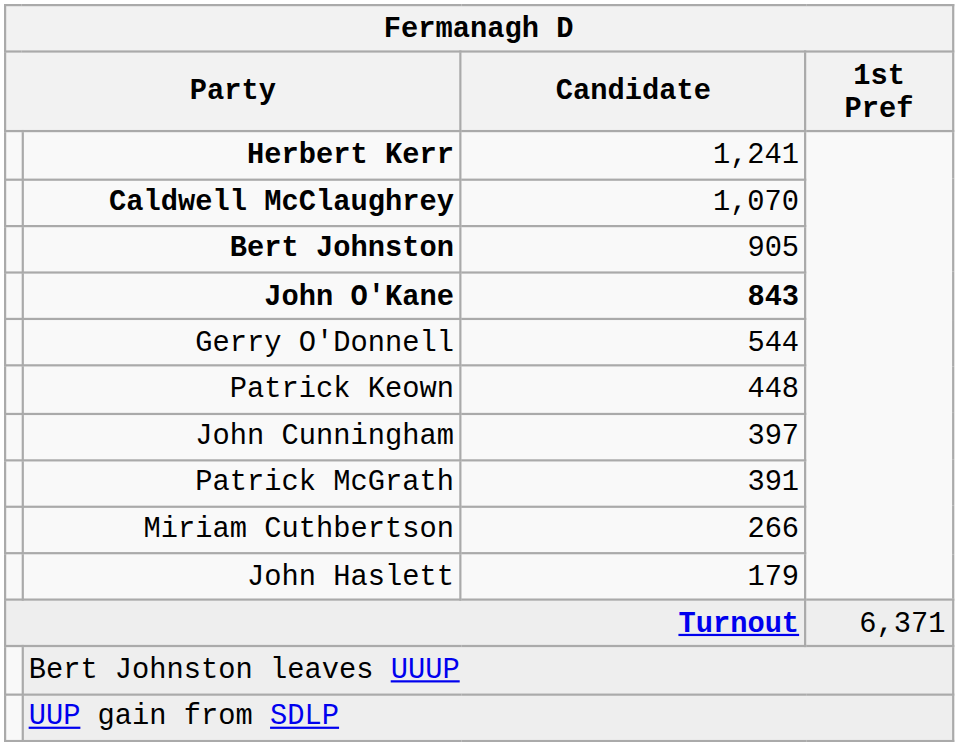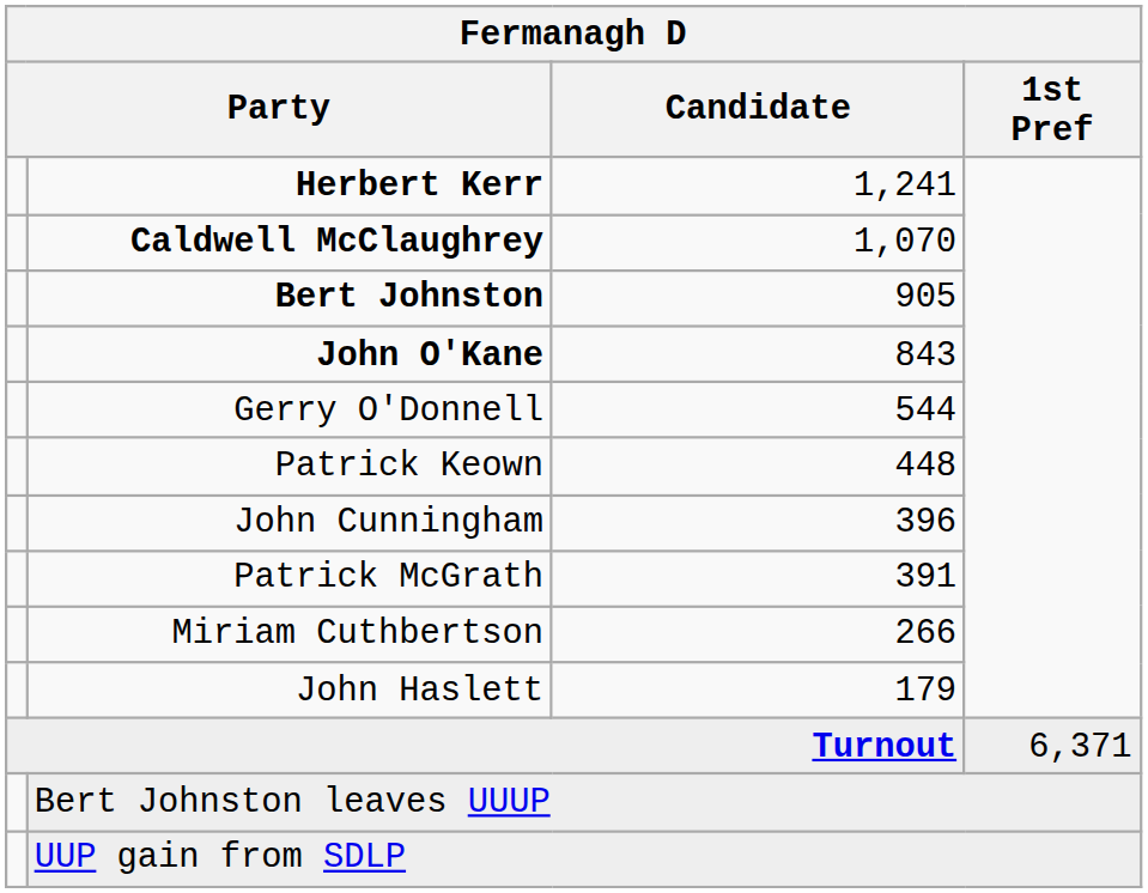 <table class="wikitable">
 <tr>
 <th colspan="4" align="center">Fermanagh D</th>
 </tr>
 <tr>
 <th colspan="2" align="center" width=200>Party</th>
 <th width=150>Candidate</th>
 <th width=60>1st Pref</th>
 </tr>
 <tr>
 <td></td>
 <td align="right"><strong>Herbert Kerr</strong></td>
 <td align="right">1,241</td>
 </tr>
 <tr>
 <td></td>
 <td align="right"><strong>Caldwell McClaughrey</strong></td>
 <td align="right">1,070</td>
 </tr>
 <tr>
 <td></td>
 <td align="right"><strong>Bert Johnston</strong></td>
 <td align="right">905</td>
 </tr>
 <tr>
 <td></td>
 <td align="right"><strong>John O'Kane</strong></td>
-<td align="right"><strong>843</strong></td>
+<td align="right">843</td>
 </tr>
 <tr>
 <td></td>
 <td align="right">Gerry O'Donnell</td>
 <td align="right">544</td>
 </tr>
 <tr>
 <td></td>
 <td align="right">Patrick Keown</td>
 <td align="right">448</td>
 </tr>
 <tr>
 <td></td>
 <td align="right">John Cunningham</td>
-<td align="right">397</td>
+<td align="right">396</td>
 </tr>
 <tr>
 <td></td>
 <td align="right">Patrick McGrath</td>
 <td align="right">391</td>
 </tr>
 <tr>
 <td></td>
 <td align="right">Miriam Cuthbertson</td>
 <td align="right">266</td>
 </tr>
 <tr>
 <td></td>
 <td align="right">John Haslett</td>
 <td align="right">179</td>
 </tr>
 <tr bgcolor="EEEEEE">
 <td colspan=3 align="right"><strong><a href='#'>Turnout</a></strong></td>
 <td align="right">6,371</td>
 </tr>
 <tr>
 <td bgcolor=></td>
 <td colspan=3 bgcolor="EEEEEE">Bert Johnston leaves <a href='#'>UUUP</a></td>
 </tr>
 <tr>
 <td bgcolor=></td>
 <td colspan=3 bgcolor="EEEEEE"><a href='#'>UUP</a> gain from <a href='#'>SDLP</a></td>
 </tr>
 </table>
